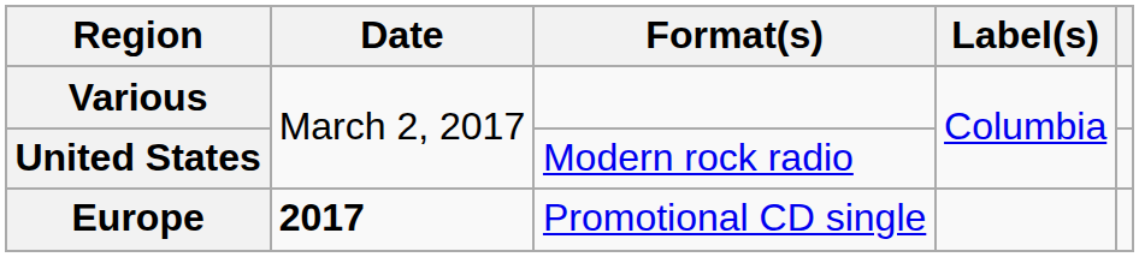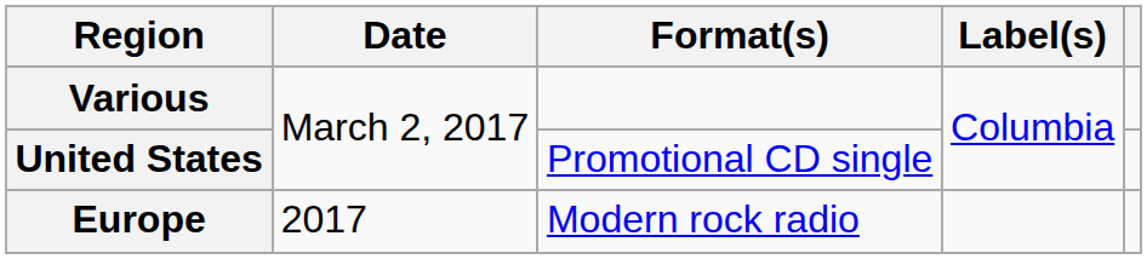 <table class="wikitable plainrowheaders">
 <tr>
 <th scope="col">Region</th>
 <th scope="col">Date</th>
 <th scope="col">Format(s)</th>
 <th scope="col">Label(s)</th>
 <th scope="col"></th>
 </tr>
 <tr>
 <th scope="row">Various</th>
 <td rowspan="2">March 2, 2017</td>
 <td></td>
 <td rowspan="2"><a href='#'>Columbia</a></td>
 <td style="text-align:center;"></td>
 </tr>
 <tr>
 <th scope="row">United States</th>
-<td><a href='#'>Modern rock radio</a></td>
+<td><a href='#'>Promotional CD single</a></td>
 <td style="text-align:center;"></td>
 </tr>
 <tr>
 <th scope="row">Europe</th>
-<td><strong>2017</strong></td>
-<td><a href='#'>Promotional CD single</a></td>
+<td>2017</td>
+<td><a href='#'>Modern rock radio</a></td>
 <td></td>
 <td style="text-align:center;"></td>
 </tr>
 </table>
